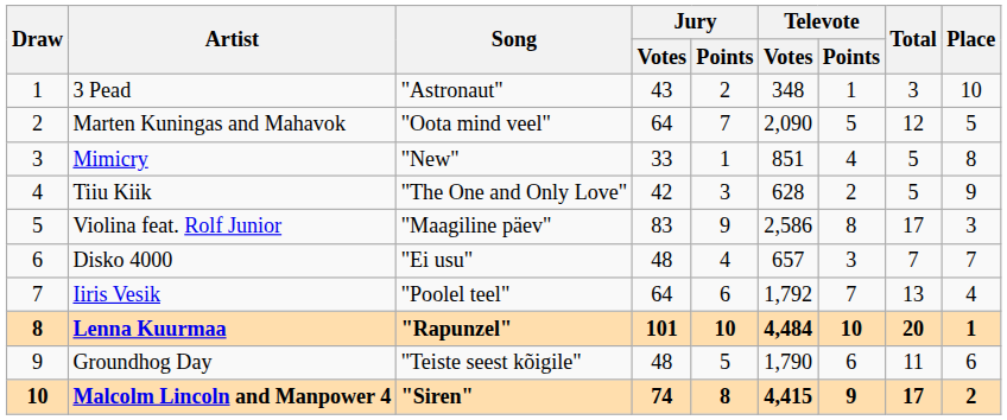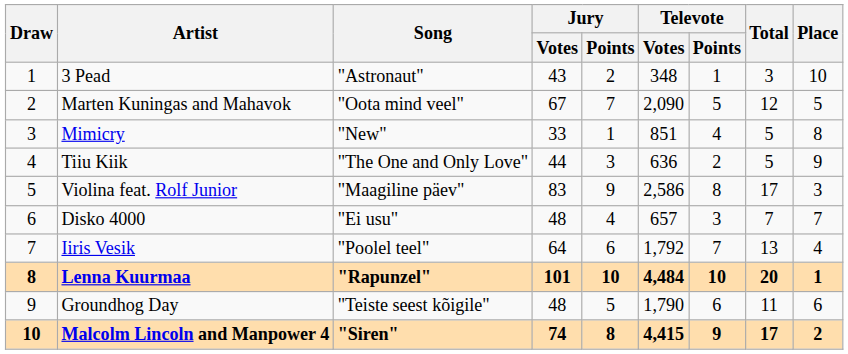 <table class="sortable wikitable" style="margin: 1em auto 1em auto; text-align:center">
 <tr>
 <th rowspan="2">Draw</th>
 <th rowspan="2">Artist</th>
 <th rowspan="2">Song</th>
 <th colspan="2">Jury</th>
 <th colspan="2">Televote</th>
 <th rowspan="2">Total</th>
 <th rowspan="2">Place</th>
 </tr>
 <tr>
 <th>Votes</th>
 <th>Points</th>
 <th>Votes</th>
 <th>Points</th>
 </tr>
 <tr>
 <td>1</td>
 <td align="left">3 Pead</td>
 <td align="left">"Astronaut"</td>
 <td>43</td>
 <td>2</td>
 <td>348</td>
 <td>1</td>
 <td>3</td>
 <td>10</td>
 </tr>
 <tr>
 <td>2</td>
 <td align="left">Marten Kuningas and Mahavok</td>
 <td align="left">"Oota mind veel"</td>
-<td>64</td>
+<td>67</td>
 <td>7</td>
 <td>2,090</td>
 <td>5</td>
 <td>12</td>
 <td>5</td>
 </tr>
 <tr>
 <td>3</td>
 <td align="left"><a href='#'>Mimicry</a></td>
 <td align="left">"New"</td>
 <td>33</td>
 <td>1</td>
 <td>851</td>
 <td>4</td>
 <td>5</td>
 <td>8</td>
 </tr>
 <tr>
 <td>4</td>
 <td align="left">Tiiu Kiik</td>
 <td align="left">"The One and Only Love"</td>
-<td>42</td>
+<td>44</td>
 <td>3</td>
-<td>628</td>
+<td>636</td>
 <td>2</td>
 <td>5</td>
 <td>9</td>
 </tr>
 <tr>
 <td>5</td>
 <td align="left">Violina feat. <a href='#'>Rolf Junior</a></td>
 <td align="left">"Maagiline päev"</td>
 <td>83</td>
 <td>9</td>
 <td>2,586</td>
 <td>8</td>
 <td>17</td>
 <td>3</td>
 </tr>
 <tr>
 <td>6</td>
 <td align="left">Disko 4000</td>
 <td align="left">"Ei usu"</td>
 <td>48</td>
 <td>4</td>
 <td>657</td>
 <td>3</td>
 <td>7</td>
 <td>7</td>
 </tr>
 <tr>
 <td>7</td>
 <td align="left"><a href='#'>Iiris Vesik</a></td>
 <td align="left">"Poolel teel"</td>
 <td>64</td>
 <td>6</td>
 <td>1,792</td>
 <td>7</td>
 <td>13</td>
 <td>4</td>
 </tr>
 <tr style="font-weight:bold; background:navajowhite;">
 <td>8</td>
 <td align="left"><a href='#'>Lenna Kuurmaa</a></td>
 <td align="left">"Rapunzel"</td>
 <td>101</td>
 <td>10</td>
 <td>4,484</td>
 <td>10</td>
 <td>20</td>
 <td>1</td>
 </tr>
 <tr>
 <td>9</td>
 <td align="left">Groundhog Day</td>
 <td align="left">"Teiste seest kõigile"</td>
 <td>48</td>
 <td>5</td>
 <td>1,790</td>
 <td>6</td>
 <td>11</td>
 <td>6</td>
 </tr>
 <tr style="font-weight:bold; background:navajowhite;">
 <td>10</td>
 <td align="left"><a href='#'>Malcolm Lincoln</a> and Manpower 4</td>
 <td align="left">"Siren"</td>
 <td>74</td>
 <td>8</td>
 <td>4,415</td>
 <td>9</td>
 <td>17</td>
 <td>2</td>
 </tr>
 </table>
